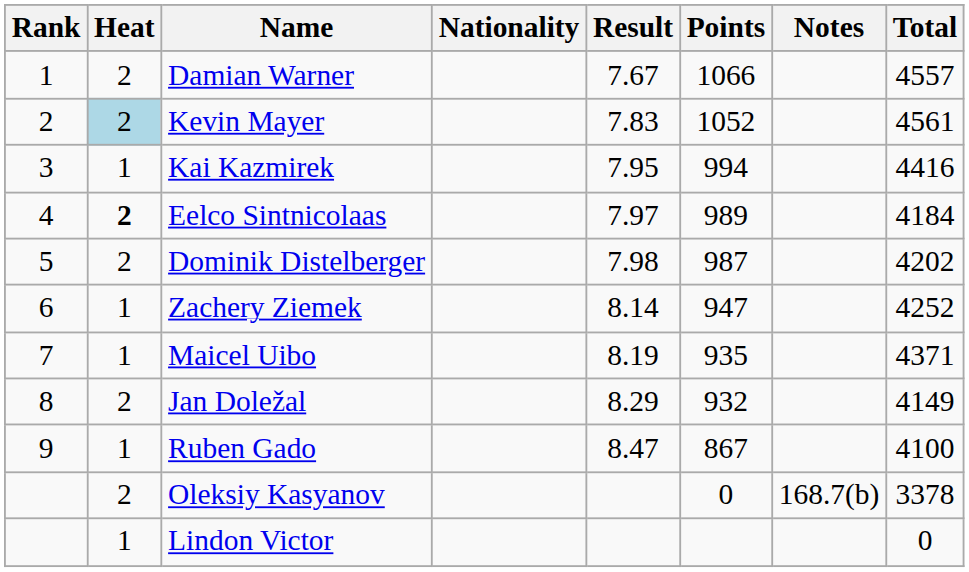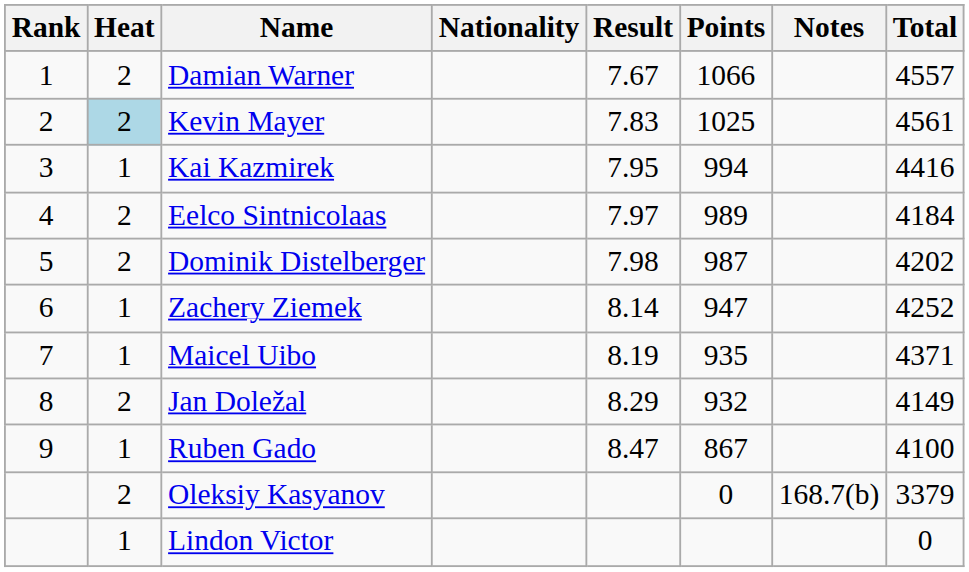 <table class="wikitable sortable" style="text-align:center">
 <tr>
 <th>Rank</th>
 <th>Heat</th>
 <th>Name</th>
 <th>Nationality</th>
 <th>Result</th>
 <th>Points</th>
 <th>Notes</th>
 <th>Total</th>
 </tr>
 <tr>
 <td>1</td>
 <td>2</td>
 <td align=left><a href='#'>Damian Warner</a></td>
 <td align=left></td>
 <td>7.67</td>
 <td>1066</td>
 <td></td>
 <td>4557</td>
 </tr>
 <tr>
 <td>2</td>
 <td style="background: lightblue;">2</td>
 <td align=left><a href='#'>Kevin Mayer</a></td>
 <td align=left></td>
 <td>7.83</td>
-<td>1052</td>
+<td>1025</td>
 <td></td>
 <td>4561</td>
 </tr>
 <tr>
 <td>3</td>
 <td>1</td>
 <td align=left><a href='#'>Kai Kazmirek</a></td>
 <td align=left></td>
 <td>7.95</td>
 <td>994</td>
 <td></td>
 <td>4416</td>
 </tr>
 <tr>
 <td>4</td>
-<td><strong>2</strong></td>
+<td>2</td>
 <td align=left><a href='#'>Eelco Sintnicolaas</a></td>
 <td align=left></td>
 <td>7.97</td>
 <td>989</td>
 <td></td>
 <td>4184</td>
 </tr>
 <tr>
 <td>5</td>
 <td>2</td>
 <td align=left><a href='#'>Dominik Distelberger</a></td>
 <td align=left></td>
 <td>7.98</td>
 <td>987</td>
 <td></td>
 <td>4202</td>
 </tr>
 <tr>
 <td>6</td>
 <td>1</td>
 <td align=left><a href='#'>Zachery Ziemek</a></td>
 <td align=left></td>
 <td>8.14</td>
 <td>947</td>
 <td></td>
 <td>4252</td>
 </tr>
 <tr>
 <td>7</td>
 <td>1</td>
 <td align=left><a href='#'>Maicel Uibo</a></td>
 <td align=left></td>
 <td>8.19</td>
 <td>935</td>
 <td></td>
 <td>4371</td>
 </tr>
 <tr>
 <td>8</td>
 <td>2</td>
 <td align=left><a href='#'>Jan Doležal</a></td>
 <td align=left></td>
 <td>8.29</td>
 <td>932</td>
 <td></td>
 <td>4149</td>
 </tr>
 <tr>
 <td>9</td>
 <td>1</td>
 <td align=left><a href='#'>Ruben Gado</a></td>
 <td align=left></td>
 <td>8.47</td>
 <td>867</td>
 <td></td>
 <td>4100</td>
 </tr>
 <tr>
 <td></td>
 <td>2</td>
 <td align=left><a href='#'>Oleksiy Kasyanov</a></td>
 <td align=left></td>
 <td></td>
 <td>0</td>
 <td>168.7(b)</td>
-<td>3378</td>
+<td>3379</td>
 </tr>
 <tr>
 <td></td>
 <td>1</td>
 <td align=left><a href='#'>Lindon Victor</a></td>
 <td align=left></td>
 <td></td>
 <td></td>
 <td></td>
 <td>0</td>
 </tr>
 </table>
